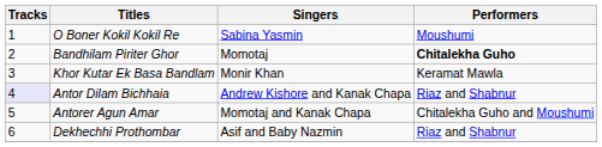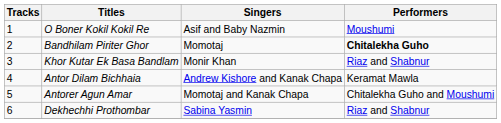 <table class="wikitable" style="font-size:95%;">
 <tr>
 <th>Tracks</th>
 <th>Titles</th>
 <th>Singers</th>
 <th>Performers</th>
 </tr>
 <tr>
 <td>1</td>
 <td><em>O Boner Kokil Kokil Re</em></td>
-<td><a href='#'>Sabina Yasmin</a></td>
+<td>Asif and Baby Nazmin</td>
 <td><a href='#'>Moushumi</a></td>
 </tr>
 <tr>
 <td>2</td>
 <td><em>Bandhilam Piriter Ghor</em></td>
 <td>Momotaj</td>
 <td><strong>Chitalekha Guho</strong></td>
 </tr>
 <tr>
 <td>3</td>
 <td><em>Khor Kutar Ek Basa Bandlam</em></td>
 <td>Monir Khan</td>
-<td>Keramat Mawla</td>
+<td><a href='#'>Riaz</a> and <a href='#'>Shabnur</a></td>
 </tr>
 <tr>
-<td style="background: lavender;">4</td>
+<td>4</td>
 <td><em>Antor Dilam Bichhaia</em></td>
 <td><a href='#'>Andrew Kishore</a> and Kanak Chapa</td>
-<td><a href='#'>Riaz</a> and <a href='#'>Shabnur</a></td>
+<td>Keramat Mawla</td>
 </tr>
 <tr>
 <td>5</td>
 <td><em>Antorer Agun Amar</em></td>
 <td>Momotaj and Kanak Chapa</td>
 <td>Chitalekha Guho and <a href='#'>Moushumi</a></td>
 </tr>
 <tr>
 <td>6</td>
 <td><em>Dekhechhi Prothombar</em></td>
-<td>Asif and Baby Nazmin</td>
+<td><a href='#'>Sabina Yasmin</a></td>
 <td><a href='#'>Riaz</a> and <a href='#'>Shabnur</a></td>
 </tr>
 <tr>
 </tr>
 </table>
